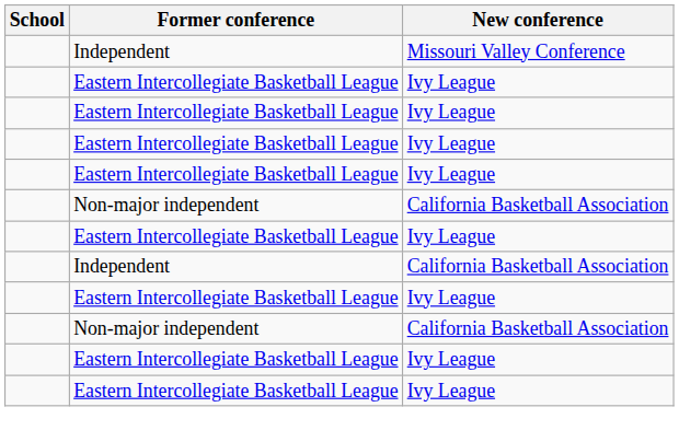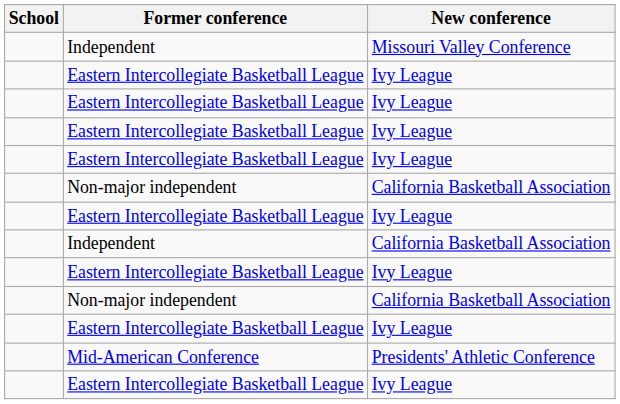 <table class="wikitable sortable">
 <tr>
 <th>School</th>
 <th>Former conference</th>
 <th>New conference</th>
 </tr>
 <tr>
 <td></td>
 <td>Independent</td>
 <td><a href='#'>Missouri Valley Conference</a></td>
 </tr>
 <tr>
 <td></td>
 <td><a href='#'>Eastern Intercollegiate Basketball League</a></td>
 <td><a href='#'>Ivy League</a></td>
 </tr>
 <tr>
 <td></td>
 <td><a href='#'>Eastern Intercollegiate Basketball League</a></td>
 <td><a href='#'>Ivy League</a></td>
 </tr>
 <tr>
 <td></td>
 <td><a href='#'>Eastern Intercollegiate Basketball League</a></td>
 <td><a href='#'>Ivy League</a></td>
 </tr>
 <tr>
 <td></td>
 <td><a href='#'>Eastern Intercollegiate Basketball League</a></td>
 <td><a href='#'>Ivy League</a></td>
 </tr>
 <tr>
 <td></td>
 <td>Non-major independent</td>
 <td><a href='#'>California Basketball Association</a></td>
 </tr>
 <tr>
 <td></td>
 <td><a href='#'>Eastern Intercollegiate Basketball League</a></td>
 <td><a href='#'>Ivy League</a></td>
 </tr>
 <tr>
 <td></td>
 <td>Independent</td>
 <td><a href='#'>California Basketball Association</a></td>
 </tr>
 <tr>
 <td></td>
 <td><a href='#'>Eastern Intercollegiate Basketball League</a></td>
 <td><a href='#'>Ivy League</a></td>
 </tr>
 <tr>
 <td></td>
 <td>Non-major independent</td>
 <td><a href='#'>California Basketball Association</a></td>
 </tr>
 <tr>
 <td></td>
 <td><a href='#'>Eastern Intercollegiate Basketball League</a></td>
 <td><a href='#'>Ivy League</a></td>
 </tr>
 <tr>
 <td></td>
+<td><a href='#'>Mid-American Conference</a></td>
+<td><a href='#'>Presidents' Athletic Conference</a></td>
+</tr>
+<tr>
+<td></td>
 <td><a href='#'>Eastern Intercollegiate Basketball League</a></td>
 <td><a href='#'>Ivy League</a></td>
 </tr>
 </table>
